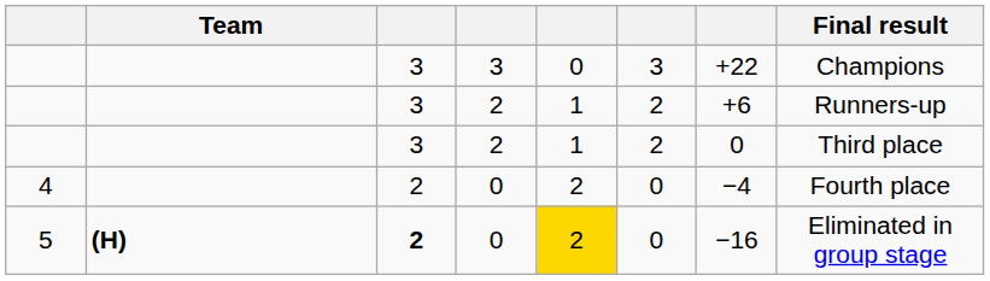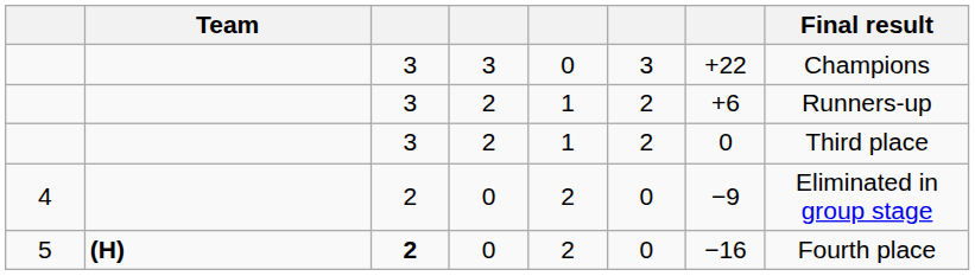 <table class="wikitable" style="text-align:center;" width="620">
 <tr>
 <th width="5.5%"></th>
 <th width="20%">Team</th>
 <th width="5.5%"></th>
 <th width="5.5%"></th>
 <th width="5.5%"></th>
 <th width="5.5%"></th>
 <th width="5.5%"></th>
 <th width="14%">Final result</th>
 </tr>
 <tr>
 <td></td>
 <td align="left"></td>
 <td>3</td>
 <td>3</td>
 <td>0</td>
 <td>3</td>
 <td>+22</td>
 <td>Champions</td>
 </tr>
 <tr>
 <td></td>
 <td align="left"></td>
 <td>3</td>
 <td>2</td>
 <td>1</td>
 <td>2</td>
 <td>+6</td>
 <td>Runners-up</td>
 </tr>
 <tr>
 <td></td>
 <td align="left"></td>
 <td>3</td>
 <td>2</td>
 <td>1</td>
 <td>2</td>
 <td>0</td>
 <td>Third place</td>
 </tr>
 <tr>
 <td>4</td>
 <td align="left"></td>
 <td>2</td>
 <td>0</td>
 <td>2</td>
 <td>0</td>
-<td>−4</td>
-<td>Fourth place</td>
+<td>−9</td>
+<td>Eliminated in <a href='#'>group stage</a></td>
 </tr>
 <tr>
 <td>5</td>
 <td align="left"> <strong>(H)</strong></td>
 <td><strong>2</strong></td>
 <td>0</td>
-<td style="background: gold;">2</td>
+<td>2</td>
 <td>0</td>
 <td>−16</td>
-<td>Eliminated in <a href='#'>group stage</a></td>
+<td>Fourth place</td>
 </tr>
 </table>
